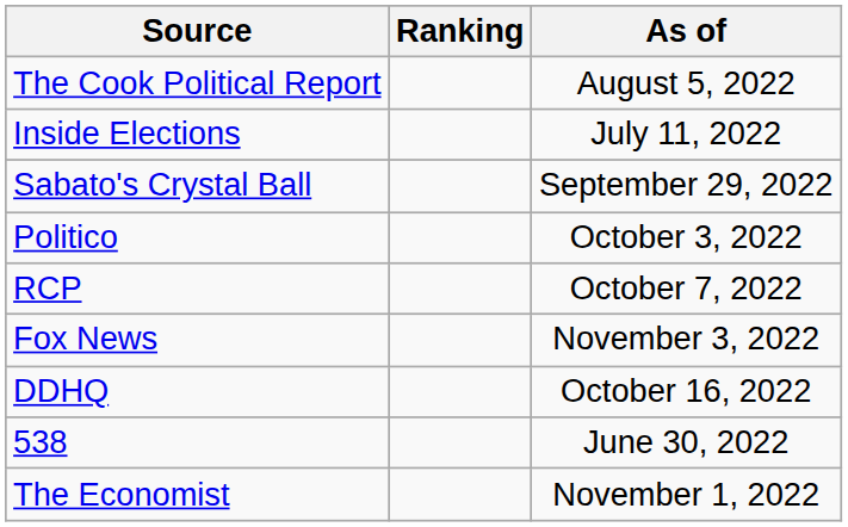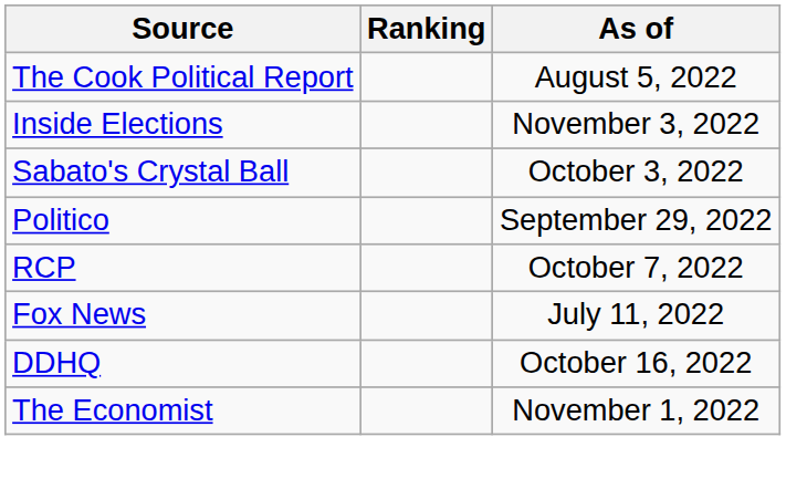 <table class="wikitable" style="text-align:center">
 <tr>
 <th>Source</th>
 <th>Ranking</th>
 <th>As of</th>
 </tr>
 <tr>
 <td align=left><a href='#'>The Cook Political Report</a></td>
 <td></td>
 <td>August 5, 2022</td>
 </tr>
 <tr>
 <td align=left><a href='#'>Inside Elections</a></td>
 <td></td>
-<td>July 11, 2022</td>
+<td>November 3, 2022</td>
 </tr>
 <tr>
 <td align=left><a href='#'>Sabato's Crystal Ball</a></td>
 <td></td>
-<td>September 29, 2022</td>
+<td>October 3, 2022</td>
 </tr>
 <tr>
 <td style="text-align:left;"><a href='#'>Politico</a></td>
 <td></td>
-<td>October 3, 2022</td>
+<td>September 29, 2022</td>
 </tr>
 <tr>
 <td style="text-align:left;"><a href='#'>RCP</a></td>
 <td></td>
 <td>October 7, 2022</td>
 </tr>
 <tr>
 <td align=left><a href='#'>Fox News</a></td>
 <td></td>
-<td>November 3, 2022</td>
+<td>July 11, 2022</td>
 </tr>
 <tr>
 <td style="text-align:left;"><a href='#'>DDHQ</a></td>
 <td></td>
 <td>October 16, 2022</td>
 </tr>
 <tr>
-<td style="text-align:left;"><a href='#'>538</a></td>
-<td></td>
-<td>June 30, 2022</td>
-</tr>
-<tr>
 <td align="left"><a href='#'>The Economist</a></td>
 <td></td>
 <td>November 1, 2022</td>
 </tr>
 </table>
